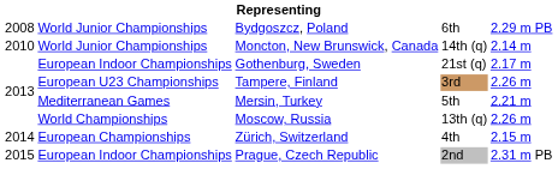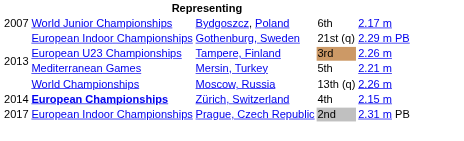 <table>
 <tr>
 <th colspan="5">Representing </th>
 </tr>
 <tr>
-<td>2008</td>
+<td>2007</td>
 <td><a href='#'>World Junior Championships</a></td>
 <td><a href='#'>Bydgoszcz</a>, <a href='#'>Poland</a></td>
 <td>6th</td>
-<td><a href='#'>2.29 m PB</a></td>
-</tr>
-<tr>
-<td>2010</td>
-<td><a href='#'>World Junior Championships</a></td>
-<td><a href='#'>Moncton, New Brunswick</a>, <a href='#'>Canada</a></td>
-<td>14th (q)</td>
-<td><a href='#'>2.14 m</a></td>
+<td><a href='#'>2.17 m</a></td>
 </tr>
 <tr>
 <td rowspan=4>2013</td>
 <td><a href='#'>European Indoor Championships</a></td>
 <td><a href='#'>Gothenburg, Sweden</a></td>
 <td>21st (q)</td>
-<td><a href='#'>2.17 m</a></td>
+<td><a href='#'>2.29 m PB</a></td>
 </tr>
 <tr>
 <td><a href='#'>European U23 Championships</a></td>
 <td><a href='#'>Tampere, Finland</a></td>
 <td bgcolor="cc9966">3rd</td>
 <td><a href='#'>2.26 m</a></td>
 </tr>
 <tr>
 <td><a href='#'>Mediterranean Games</a></td>
 <td><a href='#'>Mersin, Turkey</a></td>
 <td>5th</td>
 <td><a href='#'>2.21 m</a></td>
 </tr>
 <tr>
 <td><a href='#'>World Championships</a></td>
 <td><a href='#'>Moscow, Russia</a></td>
 <td>13th (q)</td>
 <td><a href='#'>2.26 m</a></td>
 </tr>
 <tr>
 <td>2014</td>
-<td><a href='#'>European Championships</a></td>
+<td><strong><a href='#'>European Championships</a></strong></td>
 <td><a href='#'>Zürich, Switzerland</a></td>
 <td>4th</td>
 <td><a href='#'>2.15 m</a></td>
 </tr>
 <tr>
-<td>2015</td>
+<td>2017</td>
 <td><a href='#'>European Indoor Championships</a></td>
 <td><a href='#'>Prague, Czech Republic</a></td>
 <td bgcolor="silver">2nd</td>
 <td><a href='#'>2.31 m</a> PB</td>
 </tr>
 <tr>
 </tr>
 </table>
